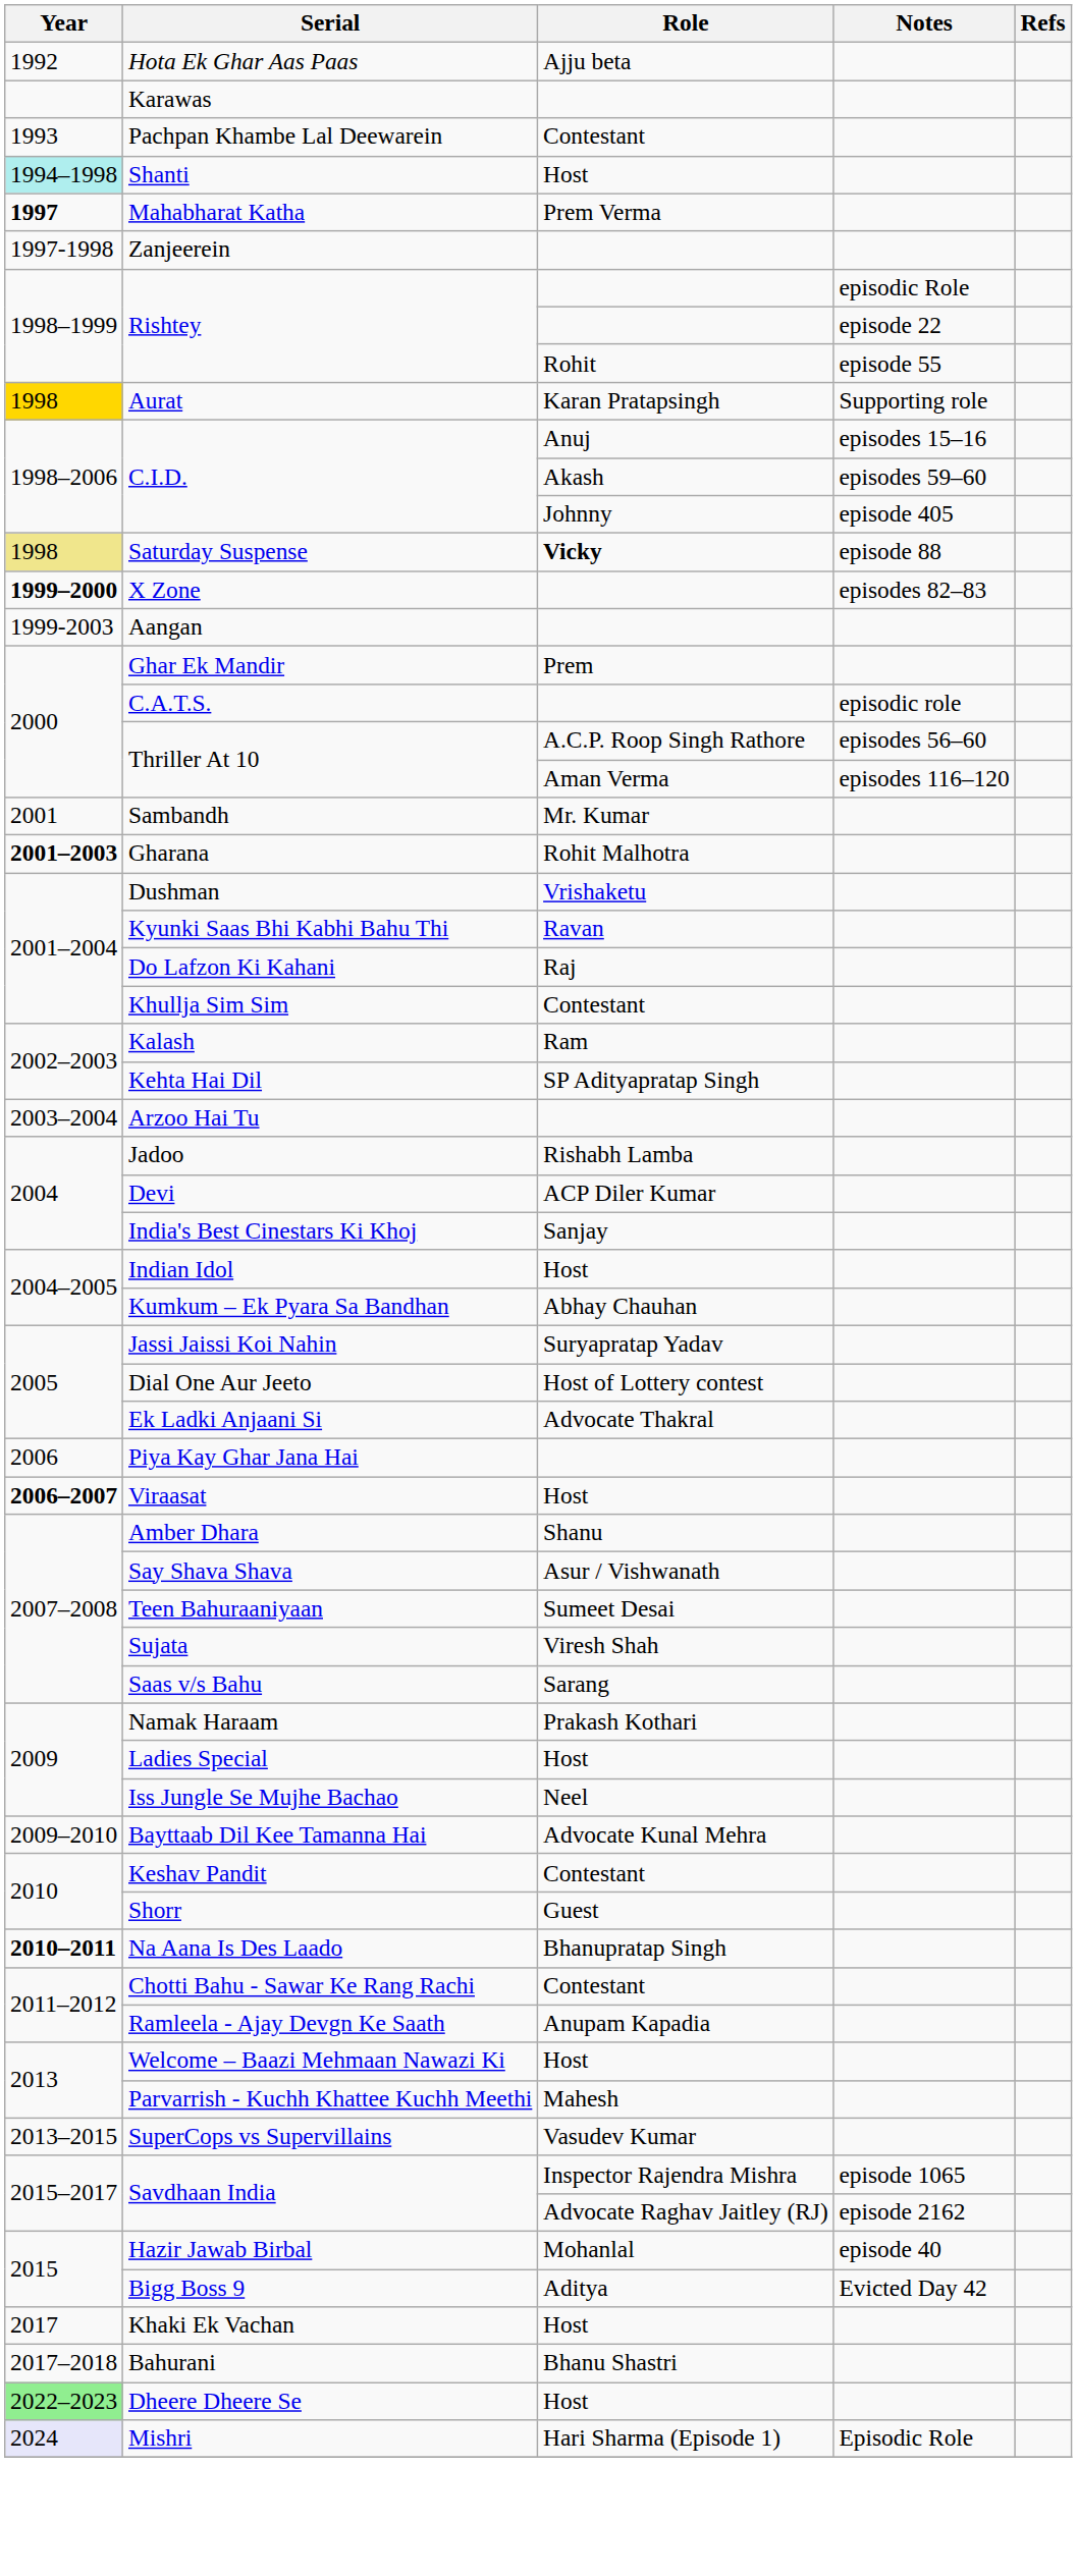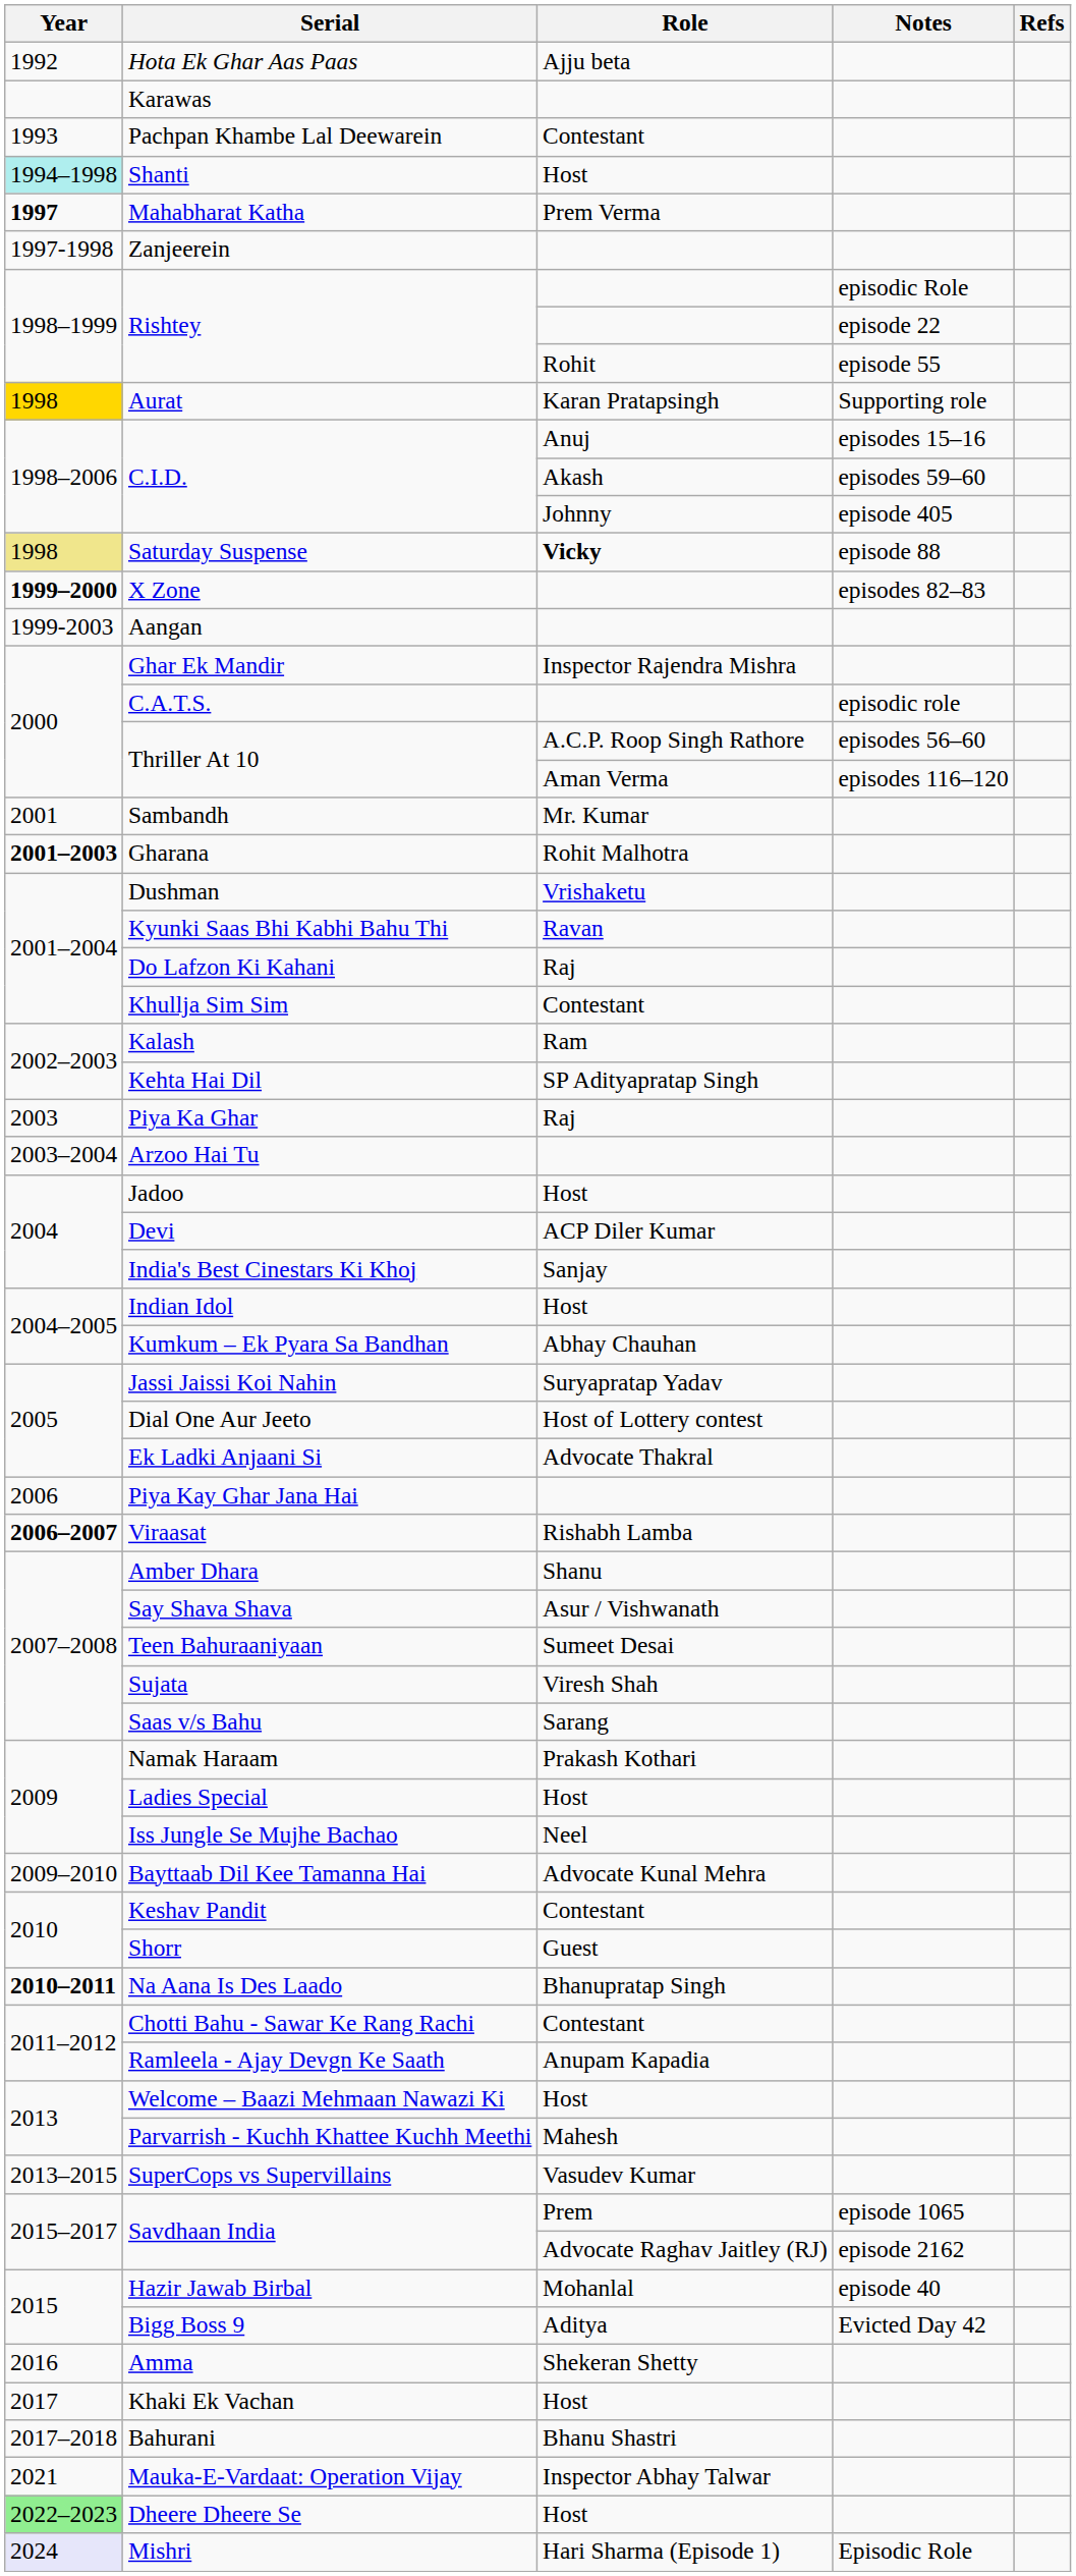 <table class="wikitable sortable">
 <tr>
 <th>Year</th>
 <th>Serial</th>
 <th>Role</th>
 <th>Notes</th>
 <th>Refs</th>
 </tr>
 <tr>
 <td>1992</td>
 <td><em>Hota Ek Ghar Aas Paas</td>
 <td>Ajju beta</td>
 <td></td>
 <td></td>
 </tr>
 <tr>
 <td></td>
 <td>Karawas</td>
 <td></td>
 <td></td>
 <td></td>
 </tr>
 <tr>
 <td>1993</td>
 <td></em>Pachpan Khambe Lal Deewarein<em></td>
 <td>Contestant</td>
 <td></td>
 <td></td>
 </tr>
 <tr>
 <td style="background: paleturquoise;">1994–1998</td>
 <td></em><a href='#'>Shanti</a><em></td>
 <td>Host</td>
 <td></td>
 <td></td>
 </tr>
 <tr>
 <td><strong>1997</strong></td>
 <td></em><a href='#'>Mahabharat Katha</a><em></td>
 <td>Prem Verma</td>
 <td></td>
 <td></td>
 </tr>
 <tr>
 <td>1997-1998</td>
 <td>Zanjeerein</td>
 <td></td>
 <td></td>
 <td></td>
 </tr>
 <tr>
 <td rowspan="3">1998–1999</td>
 <td rowspan="3"></em><a href='#'>Rishtey</a><em></td>
 <td></td>
 <td>episodic Role</td>
 <td></td>
 </tr>
 <tr>
 <td></td>
 <td>episode 22</td>
 <td></td>
 </tr>
 <tr>
 <td>Rohit</td>
 <td>episode 55</td>
 <td></td>
 </tr>
 <tr>
 <td style="background: gold;">1998</td>
 <td></em> <a href='#'>Aurat</a><em></td>
 <td>Karan Pratapsingh</td>
 <td>Supporting role</td>
 <td></td>
 </tr>
 <tr>
 <td rowspan="3">1998–2006</td>
 <td rowspan="3"></em><a href='#'>C.I.D.</a><em></td>
 <td>Anuj</td>
 <td>episodes 15–16</td>
 <td></td>
 </tr>
 <tr>
 <td>Akash</td>
 <td>episodes 59–60</td>
 <td></td>
 </tr>
 <tr>
 <td>Johnny</td>
 <td>episode 405</td>
 <td></td>
 </tr>
 <tr>
 <td style="background: khaki;">1998</td>
 <td></em><a href='#'>Saturday Suspense</a><em></td>
 <td><strong>Vicky</strong></td>
 <td>episode 88</td>
 <td></td>
 </tr>
 <tr>
 <td><strong>1999–2000</strong></td>
 <td></em><a href='#'>X Zone</a><em></td>
 <td></td>
 <td>episodes 82–83</td>
 <td></td>
 </tr>
 <tr>
 <td>1999-2003</td>
 <td>Aangan</td>
 <td></td>
 <td></td>
 <td></td>
 </tr>
 <tr>
 <td rowspan="4">2000</td>
 <td></em><a href='#'>Ghar Ek Mandir</a><em></td>
-<td>Prem</td>
+<td>Inspector Rajendra Mishra</td>
 <td></td>
 <td></td>
 </tr>
 <tr>
 <td></em><a href='#'>C.A.T.S.</a><em></td>
 <td></td>
 <td>episodic role</td>
 <td></td>
 </tr>
 <tr>
 <td rowspan="2"></em>Thriller At 10<em></td>
 <td>A.C.P. Roop Singh Rathore</td>
 <td>episodes 56–60</td>
 <td></td>
 </tr>
 <tr>
 <td>Aman Verma</td>
 <td>episodes 116–120</td>
 <td></td>
 </tr>
 <tr>
 <td>2001</td>
 <td>Sambandh</td>
 <td>Mr. Kumar</td>
 <td></td>
 <td></td>
 </tr>
 <tr>
 <td><strong>2001–2003</strong></td>
 <td></em>Gharana<em></td>
 <td>Rohit Malhotra</td>
 <td></td>
 <td></td>
 </tr>
 <tr>
 <td rowspan="4">2001–2004</td>
 <td></em>Dushman<em></td>
 <td><a href='#'>Vrishaketu</a></td>
 <td></td>
 <td></td>
 </tr>
 <tr>
 <td></em><a href='#'>Kyunki Saas Bhi Kabhi Bahu Thi</a><em></td>
 <td><a href='#'>Ravan</a></td>
 <td></td>
 <td></td>
 </tr>
 <tr>
 <td></em><a href='#'>Do Lafzon Ki Kahani</a><em></td>
 <td>Raj</td>
 <td></td>
 <td></td>
 </tr>
 <tr>
 <td></em><a href='#'>Khullja Sim Sim</a><em></td>
 <td>Contestant</td>
 <td></td>
 <td></td>
 </tr>
 <tr>
 <td rowspan = "2">2002–2003</td>
 <td></em><a href='#'> Kalash</a><em></td>
 <td>Ram</td>
 <td></td>
 <td></td>
 </tr>
 <tr>
 <td></em><a href='#'>Kehta Hai Dil</a><em></td>
 <td>SP Adityapratap Singh</td>
 <td></td>
 <td></td>
 </tr>
 <tr>
+<td>2003</td>
+<td></em><a href='#'>Piya Ka Ghar</a><em></td>
+<td>Raj</td>
+<td></td>
+<td></td>
+</tr>
+<tr>
 <td>2003–2004</td>
 <td></em><a href='#'>Arzoo Hai Tu</a><em></td>
 <td></td>
 <td></td>
 <td></td>
 </tr>
 <tr>
 <td rowspan="3">2004</td>
 <td></em>Jadoo<em></td>
-<td>Rishabh Lamba</td>
+<td>Host</td>
 <td></td>
 <td></td>
 </tr>
 <tr>
 <td></em><a href='#'>Devi</a><em></td>
 <td>ACP Diler Kumar</td>
 <td></td>
 <td></td>
 </tr>
 <tr>
 <td></em><a href='#'>India's Best Cinestars Ki Khoj</a><em></td>
 <td>Sanjay</td>
 <td></td>
 <td></td>
 </tr>
 <tr>
 <td rowspan="2">2004–2005</td>
 <td></em><a href='#'>Indian Idol</a><em></td>
 <td>Host</td>
 <td></td>
 <td></td>
 </tr>
 <tr>
 <td></em><a href='#'>Kumkum – Ek Pyara Sa Bandhan</a><em></td>
 <td>Abhay Chauhan</td>
 <td></td>
 <td></td>
 </tr>
 <tr>
 <td rowspan="3">2005</td>
 <td></em><a href='#'>Jassi Jaissi Koi Nahin</a><em></td>
 <td>Suryapratap Yadav</td>
 <td></td>
 <td></td>
 </tr>
 <tr>
 <td></em>Dial One Aur Jeeto<em></td>
 <td>Host of Lottery contest</td>
 <td></td>
 <td></td>
 </tr>
 <tr>
 <td></em><a href='#'>Ek Ladki Anjaani Si</a><em></td>
 <td>Advocate Thakral</td>
 <td></td>
 <td></td>
 </tr>
 <tr>
 <td>2006</td>
 <td></em><a href='#'>Piya Kay Ghar Jana Hai</a><em></td>
 <td></td>
 <td></td>
 <td></td>
 </tr>
 <tr>
 <td><strong>2006–2007</strong></td>
 <td></em><a href='#'>Viraasat</a><em></td>
-<td>Host</td>
+<td>Rishabh Lamba</td>
 <td></td>
 <td></td>
 </tr>
 <tr>
 <td rowspan="5">2007–2008</td>
 <td></em><a href='#'>Amber Dhara</a><em></td>
 <td>Shanu</td>
 <td></td>
 <td></td>
 </tr>
 <tr>
 <td></em><a href='#'>Say Shava Shava</a><em></td>
 <td>Asur / Vishwanath</td>
 <td></td>
 <td></td>
 </tr>
 <tr>
 <td></em><a href='#'>Teen Bahuraaniyaan</a><em></td>
 <td>Sumeet Desai</td>
 <td></td>
 <td></td>
 </tr>
 <tr>
 <td></em><a href='#'>Sujata</a><em></td>
 <td>Viresh Shah</td>
 <td></td>
 <td></td>
 </tr>
 <tr>
 <td></em><a href='#'>Saas v/s Bahu</a><em></td>
 <td>Sarang</td>
 <td></td>
 <td></td>
 </tr>
 <tr>
 <td rowspan="3">2009</td>
 <td></em>Namak Haraam<em></td>
 <td>Prakash Kothari</td>
 <td></td>
 <td></td>
 </tr>
 <tr>
 <td></em><a href='#'>Ladies Special</a><em></td>
 <td>Host</td>
 <td></td>
 <td></td>
 </tr>
 <tr>
 <td></em><a href='#'>Iss Jungle Se Mujhe Bachao</a><em></td>
 <td>Neel</td>
 <td></td>
 <td></td>
 </tr>
 <tr>
 <td>2009–2010</td>
 <td></em><a href='#'>Bayttaab Dil Kee Tamanna Hai</a><em></td>
 <td>Advocate Kunal Mehra</td>
 <td></td>
 <td></td>
 </tr>
 <tr>
 <td rowspan="2">2010</td>
 <td></em><a href='#'>Keshav Pandit</a><em></td>
 <td>Contestant</td>
 <td></td>
 <td></td>
 </tr>
 <tr>
 <td></em><a href='#'>Shorr</a><em></td>
 <td>Guest</td>
 <td></td>
 <td></td>
 </tr>
 <tr>
 <td><strong>2010–2011</strong></td>
 <td></em><a href='#'>Na Aana Is Des Laado</a><em></td>
 <td>Bhanupratap Singh</td>
 <td></td>
 <td style="text-align:center;"></td>
 </tr>
 <tr>
 <td rowspan="2">2011–2012</td>
 <td></em><a href='#'>Chotti Bahu - Sawar Ke Rang Rachi</a><em></td>
 <td>Contestant</td>
 <td></td>
 <td style="text-align:center;"></td>
 </tr>
 <tr>
 <td></em><a href='#'>Ramleela - Ajay Devgn Ke Saath</a><em></td>
 <td>Anupam Kapadia</td>
 <td></td>
 <td></td>
 </tr>
 <tr>
 <td rowspan="2">2013</td>
 <td></em><a href='#'>Welcome – Baazi Mehmaan Nawazi Ki</a><em></td>
 <td>Host</td>
 <td></td>
 <td></td>
 </tr>
 <tr>
 <td></em><a href='#'>Parvarrish - Kuchh Khattee Kuchh Meethi</a><em></td>
 <td>Mahesh</td>
 <td></td>
 <td style="text-align:center;"></td>
 </tr>
 <tr>
 <td>2013–2015</td>
 <td></em><a href='#'>SuperCops vs Supervillains</a><em></td>
 <td>Vasudev Kumar</td>
 <td></td>
 <td></td>
 </tr>
 <tr>
 <td rowspan="2">2015–2017</td>
 <td rowspan="2"></em><a href='#'>Savdhaan India</a><em></td>
-<td>Inspector Rajendra Mishra</td>
+<td>Prem</td>
 <td>episode 1065</td>
 <td></td>
 </tr>
 <tr>
 <td>Advocate Raghav Jaitley (RJ)</td>
 <td>episode 2162</td>
 <td></td>
 </tr>
 <tr>
 <td rowspan="2">2015</td>
 <td></em><a href='#'>Hazir Jawab Birbal</a><em></td>
 <td>Mohanlal</td>
 <td>episode 40</td>
 <td></td>
 </tr>
 <tr>
 <td></em><a href='#'>Bigg Boss 9</a><em></td>
 <td>Aditya</td>
 <td>Evicted Day 42</td>
 <td></td>
 </tr>
 <tr>
+<td>2016</td>
+<td></em><a href='#'>Amma</a><em></td>
+<td>Shekeran Shetty</td>
+<td></td>
+<td></td>
+</tr>
+<tr>
 <td>2017</td>
 <td></em>Khaki Ek Vachan<em></td>
 <td>Host</td>
 <td></td>
 <td></td>
 </tr>
 <tr>
 <td>2017–2018</td>
 <td></em>Bahurani<em></td>
 <td>Bhanu Shastri</td>
+<td></td>
+<td></td>
+</tr>
+<tr>
+<td>2021</td>
+<td></em><a href='#'>Mauka-E-Vardaat: Operation Vijay</a><em></td>
+<td>Inspector Abhay Talwar</td>
 <td></td>
 <td></td>
 </tr>
 <tr>
 <td style="background: lightgreen;">2022–2023</td>
 <td></em><a href='#'>Dheere Dheere Se</a><em></td>
 <td>Host</td>
 <td></td>
 <td></td>
 </tr>
 <tr>
 <td style="background: lavender;">2024</td>
 <td></em><a href='#'>Mishri</a><em></td>
 <td>Hari Sharma (Episode 1)</td>
 <td>Episodic Role</td>
 <td></td>
 </tr>
 <tr>
 </tr>
 </table>
